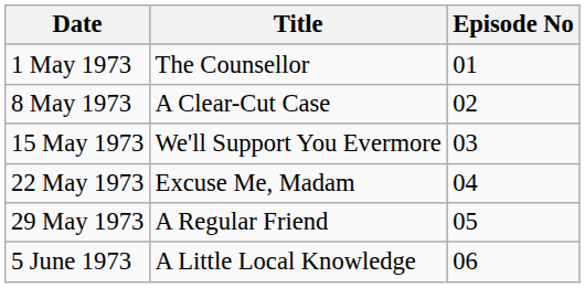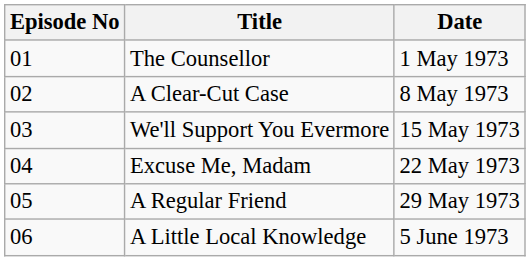 <table class="wikitable">
 <tr>
+<th>Episode No</th>
+<th>Title</th>
 <th>Date</th>
-<th>Title</th>
-<th>Episode No</th>
 </tr>
 <tr>
+<td>01</td>
+<td>The Counsellor</td>
 <td>1 May 1973</td>
-<td>The Counsellor</td>
-<td>01</td>
 </tr>
 <tr>
+<td>02</td>
+<td>A Clear-Cut Case</td>
 <td>8 May 1973</td>
-<td>A Clear-Cut Case</td>
-<td>02</td>
 </tr>
 <tr>
+<td>03</td>
+<td>We'll Support You Evermore</td>
 <td>15 May 1973</td>
-<td>We'll Support You Evermore</td>
-<td>03</td>
 </tr>
 <tr>
+<td>04</td>
+<td>Excuse Me, Madam</td>
 <td>22 May 1973</td>
-<td>Excuse Me, Madam</td>
-<td>04</td>
 </tr>
 <tr>
+<td>05</td>
+<td>A Regular Friend</td>
 <td>29 May 1973</td>
-<td>A Regular Friend</td>
-<td>05</td>
 </tr>
 <tr>
+<td>06</td>
+<td>A Little Local Knowledge</td>
 <td>5 June 1973</td>
-<td>A Little Local Knowledge</td>
-<td>06</td>
 </tr>
 </table>
